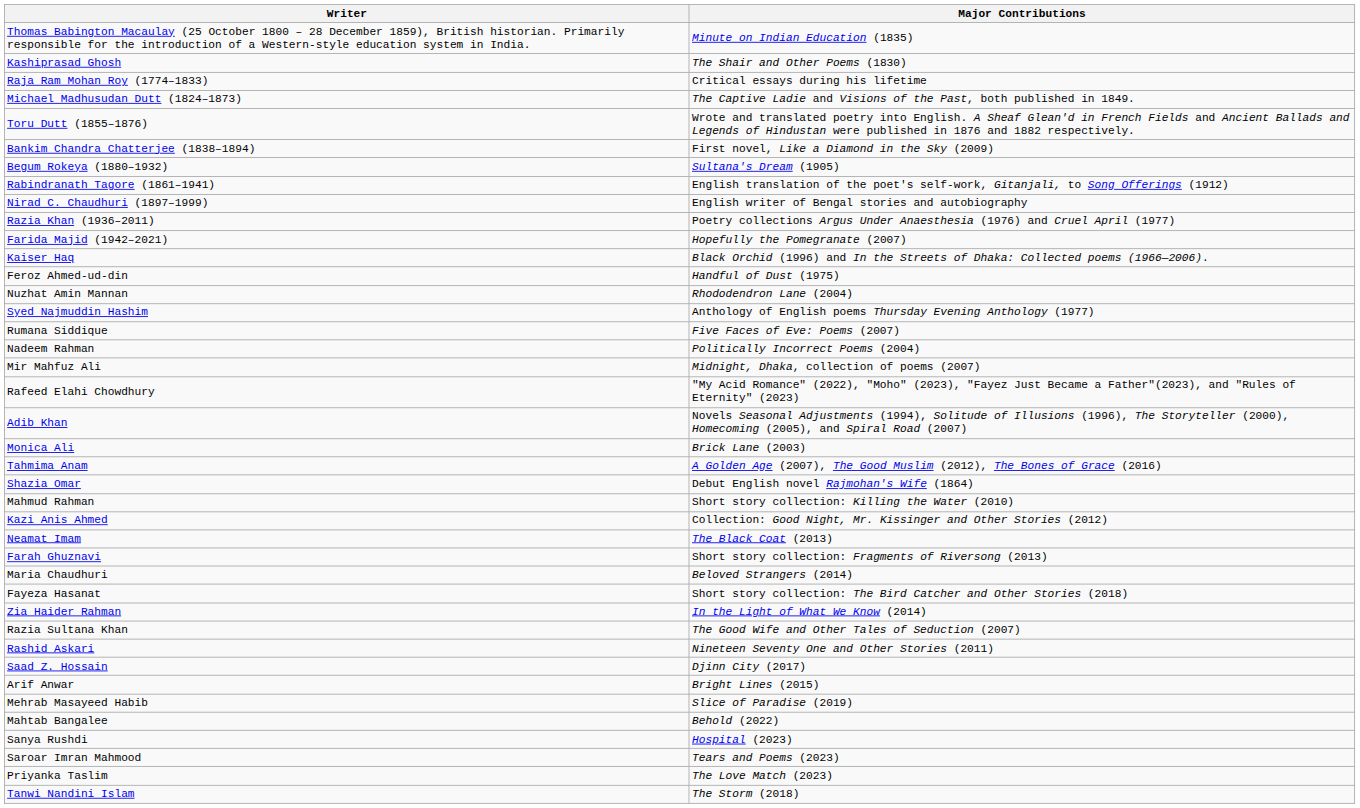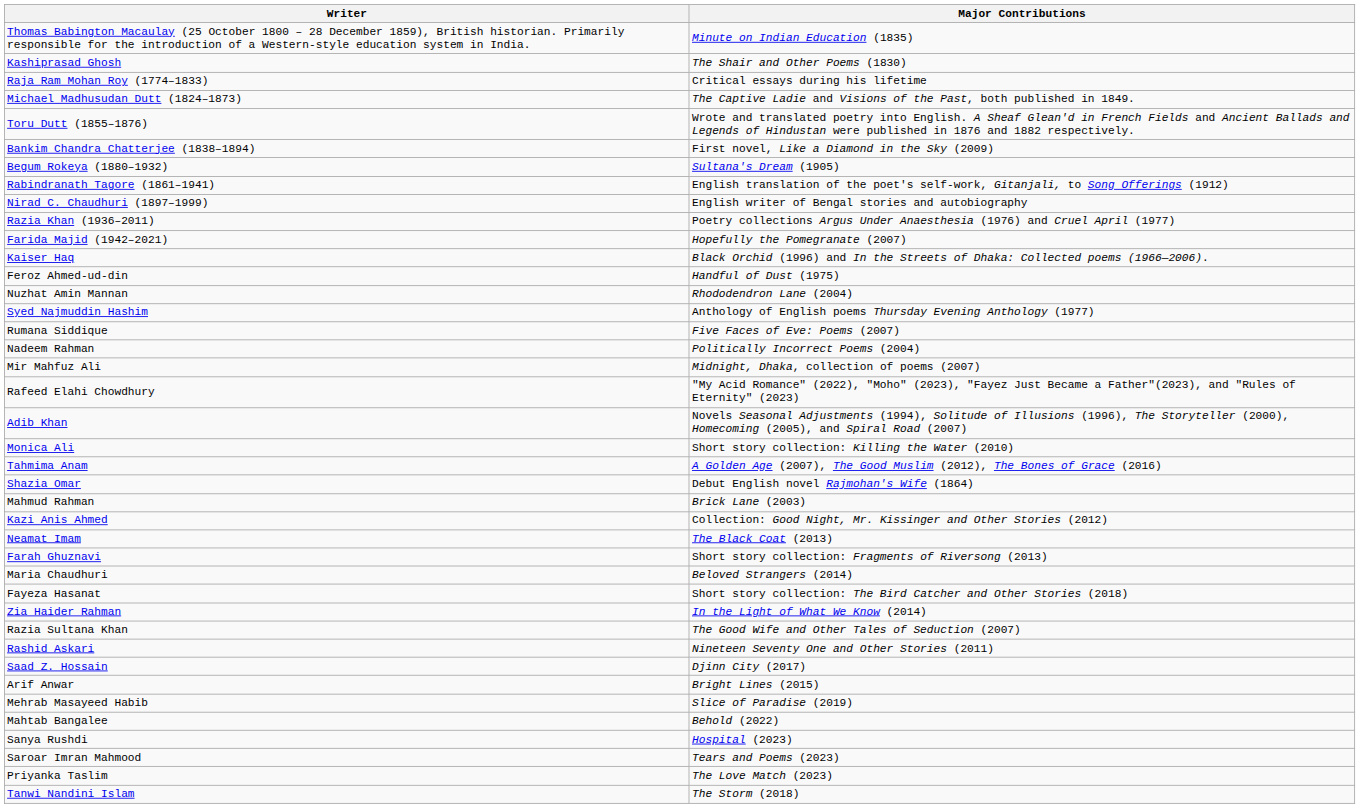 <table class="wikitable">
 <tr>
 <th>Writer</th>
 <th>Major Contributions</th>
 </tr>
 <tr>
 <td><a href='#'>Thomas Babington Macaulay</a> (25 October 1800 – 28 December 1859), British historian. Primarily responsible for the introduction of a Western-style education system in India.</td>
 <td><em><a href='#'>Minute on Indian Education</a></em> (1835)</td>
 </tr>
 <tr>
 <td><a href='#'>Kashiprasad Ghosh</a></td>
 <td><em>The Shair and Other Poems</em> (1830)</td>
 </tr>
 <tr>
 <td><a href='#'>Raja Ram Mohan Roy</a> (1774–1833)</td>
 <td>Critical essays during his lifetime</td>
 </tr>
 <tr>
 <td><a href='#'>Michael Madhusudan Dutt</a> (1824–1873)</td>
 <td><em>The Captive Ladie</em> and <em>Visions of the Past</em>, both published in 1849.</td>
 </tr>
 <tr>
 <td><a href='#'>Toru Dutt</a> (1855–1876)</td>
 <td>Wrote and translated poetry into English. <em>A Sheaf Glean'd in French Fields</em> and <em>Ancient Ballads and Legends of Hindustan</em> were published in 1876 and 1882 respectively.</td>
 </tr>
 <tr>
 <td><a href='#'>Bankim Chandra Chatterjee</a> (1838–1894)</td>
 <td>First novel, <em>Like a Diamond in the Sky</em> (2009)</td>
 </tr>
 <tr>
 <td><a href='#'>Begum Rokeya</a> (1880–1932)</td>
 <td><em><a href='#'>Sultana's Dream</a></em> (1905)</td>
 </tr>
 <tr>
 <td><a href='#'>Rabindranath Tagore</a> (1861–1941)</td>
 <td>English translation of the poet's self-work, <em>Gitanjali,</em> to <em><a href='#'>Song Offerings</a></em> (1912)</td>
 </tr>
 <tr>
 <td><a href='#'>Nirad C. Chaudhuri</a> (1897–1999)</td>
 <td>English writer of Bengal stories and autobiography</td>
 </tr>
 <tr>
 <td><a href='#'>Razia Khan</a> (1936–2011)</td>
 <td>Poetry collections <em>Argus Under Anaesthesia</em> (1976) and <em>Cruel April</em> (1977)</td>
 </tr>
 <tr>
 <td><a href='#'>Farida Majid</a> (1942–2021)</td>
 <td><em>Hopefully the Pomegranate</em> (2007)</td>
 </tr>
 <tr>
 <td><a href='#'>Kaiser Haq</a></td>
 <td><em>Black Orchid</em> (1996) and <em>In the Streets of Dhaka: Collected poems (1966—2006)</em>.</td>
 </tr>
 <tr>
 <td>Feroz Ahmed-ud-din</td>
 <td><em>Handful of Dust</em> (1975)</td>
 </tr>
 <tr>
 <td>Nuzhat Amin Mannan</td>
 <td><em>Rhododendron Lane</em> (2004)</td>
 </tr>
 <tr>
 <td><a href='#'>Syed Najmuddin Hashim</a></td>
 <td>Anthology of English poems <em>Thursday Evening Anthology</em> (1977)</td>
 </tr>
 <tr>
 <td>Rumana Siddique</td>
 <td><em>Five Faces of Eve: Poems</em> (2007)</td>
 </tr>
 <tr>
 <td>Nadeem Rahman</td>
 <td><em>Politically Incorrect Poems</em> (2004)</td>
 </tr>
 <tr>
 <td>Mir Mahfuz Ali</td>
 <td><em>Midnight, Dhaka</em>, collection of poems (2007)</td>
 </tr>
 <tr>
 <td>Rafeed Elahi Chowdhury</td>
 <td>"My Acid Romance" (2022), "Moho" (2023), "Fayez Just Became a Father"(2023), and "Rules of Eternity" (2023)</td>
 </tr>
 <tr>
 <td><a href='#'>Adib Khan</a></td>
 <td>Novels <em>Seasonal Adjustments</em> (1994), <em>Solitude of Illusions</em> (1996), <em>The Storyteller</em> (2000), <em>Homecoming</em> (2005), and <em>Spiral Road</em> (2007)</td>
 </tr>
 <tr>
 <td><a href='#'>Monica Ali</a></td>
-<td><em>Brick Lane</em> (2003)</td>
+<td>Short story collection: <em>Killing the Water</em> (2010)</td>
 </tr>
 <tr>
 <td><a href='#'>Tahmima Anam</a></td>
 <td><em><a href='#'>A Golden Age</a></em> (2007), <em><a href='#'>The Good Muslim</a></em> (2012), <em><a href='#'>The Bones of Grace</a></em> (2016)</td>
 </tr>
 <tr>
 <td><a href='#'>Shazia Omar</a></td>
 <td>Debut English novel <em><a href='#'>Rajmohan's Wife</a></em> (1864)</td>
 </tr>
 <tr>
 <td>Mahmud Rahman</td>
-<td>Short story collection: <em>Killing the Water</em> (2010)</td>
+<td><em>Brick Lane</em> (2003)</td>
 </tr>
 <tr>
 <td><a href='#'>Kazi Anis Ahmed</a></td>
 <td>Collection: <em>Good Night, Mr. Kissinger and Other Stories</em> (2012)</td>
 </tr>
 <tr>
 <td><a href='#'>Neamat Imam</a></td>
 <td><em><a href='#'>The Black Coat</a></em> (2013)</td>
 </tr>
 <tr>
 <td><a href='#'>Farah Ghuznavi</a></td>
 <td>Short story collection: <em>Fragments of Riversong</em> (2013)</td>
 </tr>
 <tr>
 <td>Maria Chaudhuri</td>
 <td><em>Beloved Strangers</em> (2014)</td>
 </tr>
 <tr>
 <td>Fayeza Hasanat</td>
 <td>Short story collection: <em>The Bird Catcher and Other Stories</em> (2018)</td>
 </tr>
 <tr>
 <td><a href='#'>Zia Haider Rahman</a></td>
 <td><em><a href='#'>In the Light of What We Know</a></em> (2014)</td>
 </tr>
 <tr>
 <td>Razia Sultana Khan</td>
 <td><em>The Good Wife and Other Tales of Seduction</em> (2007)</td>
 </tr>
 <tr>
 <td><a href='#'>Rashid Askari</a></td>
 <td><em>Nineteen Seventy One and Other Stories</em> (2011)</td>
 </tr>
 <tr>
 <td><a href='#'>Saad Z. Hossain</a></td>
 <td><em>Djinn City</em> (2017)</td>
 </tr>
 <tr>
 <td>Arif Anwar</td>
 <td><em>Bright Lines</em> (2015)</td>
 </tr>
 <tr>
 <td>Mehrab Masayeed Habib</td>
 <td><em>Slice of Paradise</em> (2019)</td>
 </tr>
 <tr>
 <td>Mahtab Bangalee</td>
 <td><em>Behold</em> (2022)</td>
 </tr>
 <tr>
 <td>Sanya Rushdi</td>
 <td><em><a href='#'>Hospital</a></em> (2023)</td>
 </tr>
 <tr>
 <td>Saroar Imran Mahmood</td>
 <td><em>Tears and Poems</em> (2023)</td>
 </tr>
 <tr>
 <td>Priyanka Taslim</td>
 <td><em>The Love Match</em> (2023)</td>
 </tr>
 <tr>
 <td><a href='#'>Tanwi Nandini Islam</a></td>
 <td><em>The Storm</em> (2018)</td>
 </tr>
 </table>
